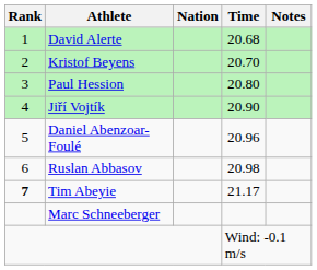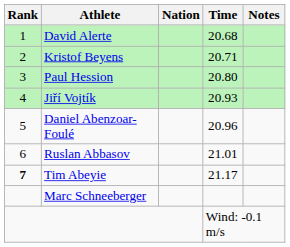 <table class="wikitable sortable" style="text-align:center;width: 55%;">
 <tr>
 <th scope="col">Rank</th>
 <th scope="col">Athlete</th>
 <th scope="col">Nation</th>
 <th scope="col">Time</th>
 <th scope="col">Notes</th>
 </tr>
 <tr bgcolor=bbf3bb>
 <td>1</td>
 <td align=left><a href='#'>David Alerte</a></td>
 <td align=left></td>
 <td>20.68</td>
 <td></td>
 </tr>
 <tr bgcolor=bbf3bb>
 <td>2</td>
 <td align=left><a href='#'>Kristof Beyens</a></td>
 <td align=left></td>
-<td>20.70</td>
+<td>20.71</td>
 <td></td>
 </tr>
 <tr bgcolor=bbf3bb>
 <td>3</td>
 <td align=left><a href='#'>Paul Hession</a></td>
 <td align=left></td>
 <td>20.80</td>
 <td></td>
 </tr>
 <tr bgcolor=bbf3bb>
 <td>4</td>
 <td align=left><a href='#'>Jiří Vojtík</a></td>
 <td align=left></td>
-<td>20.90</td>
+<td>20.93</td>
 <td></td>
 </tr>
 <tr>
 <td>5</td>
 <td align=left><a href='#'>Daniel Abenzoar-Foulé</a></td>
 <td align=left></td>
 <td>20.96</td>
 <td></td>
 </tr>
 <tr>
 <td>6</td>
 <td align=left><a href='#'>Ruslan Abbasov</a></td>
 <td align=left></td>
-<td>20.98</td>
+<td>21.01</td>
 <td></td>
 </tr>
 <tr>
 <td><strong>7</strong></td>
 <td align=left><a href='#'>Tim Abeyie</a></td>
 <td align=left></td>
 <td>21.17</td>
 <td></td>
 </tr>
 <tr>
 <td></td>
 <td align=left><a href='#'>Marc Schneeberger</a></td>
 <td align=left></td>
 <td></td>
 <td></td>
 </tr>
 <tr class="sortbottom">
 <td colspan="3"></td>
 <td colspan="2" style="text-align:left;">Wind: -0.1 m/s</td>
 </tr>
 </table>
